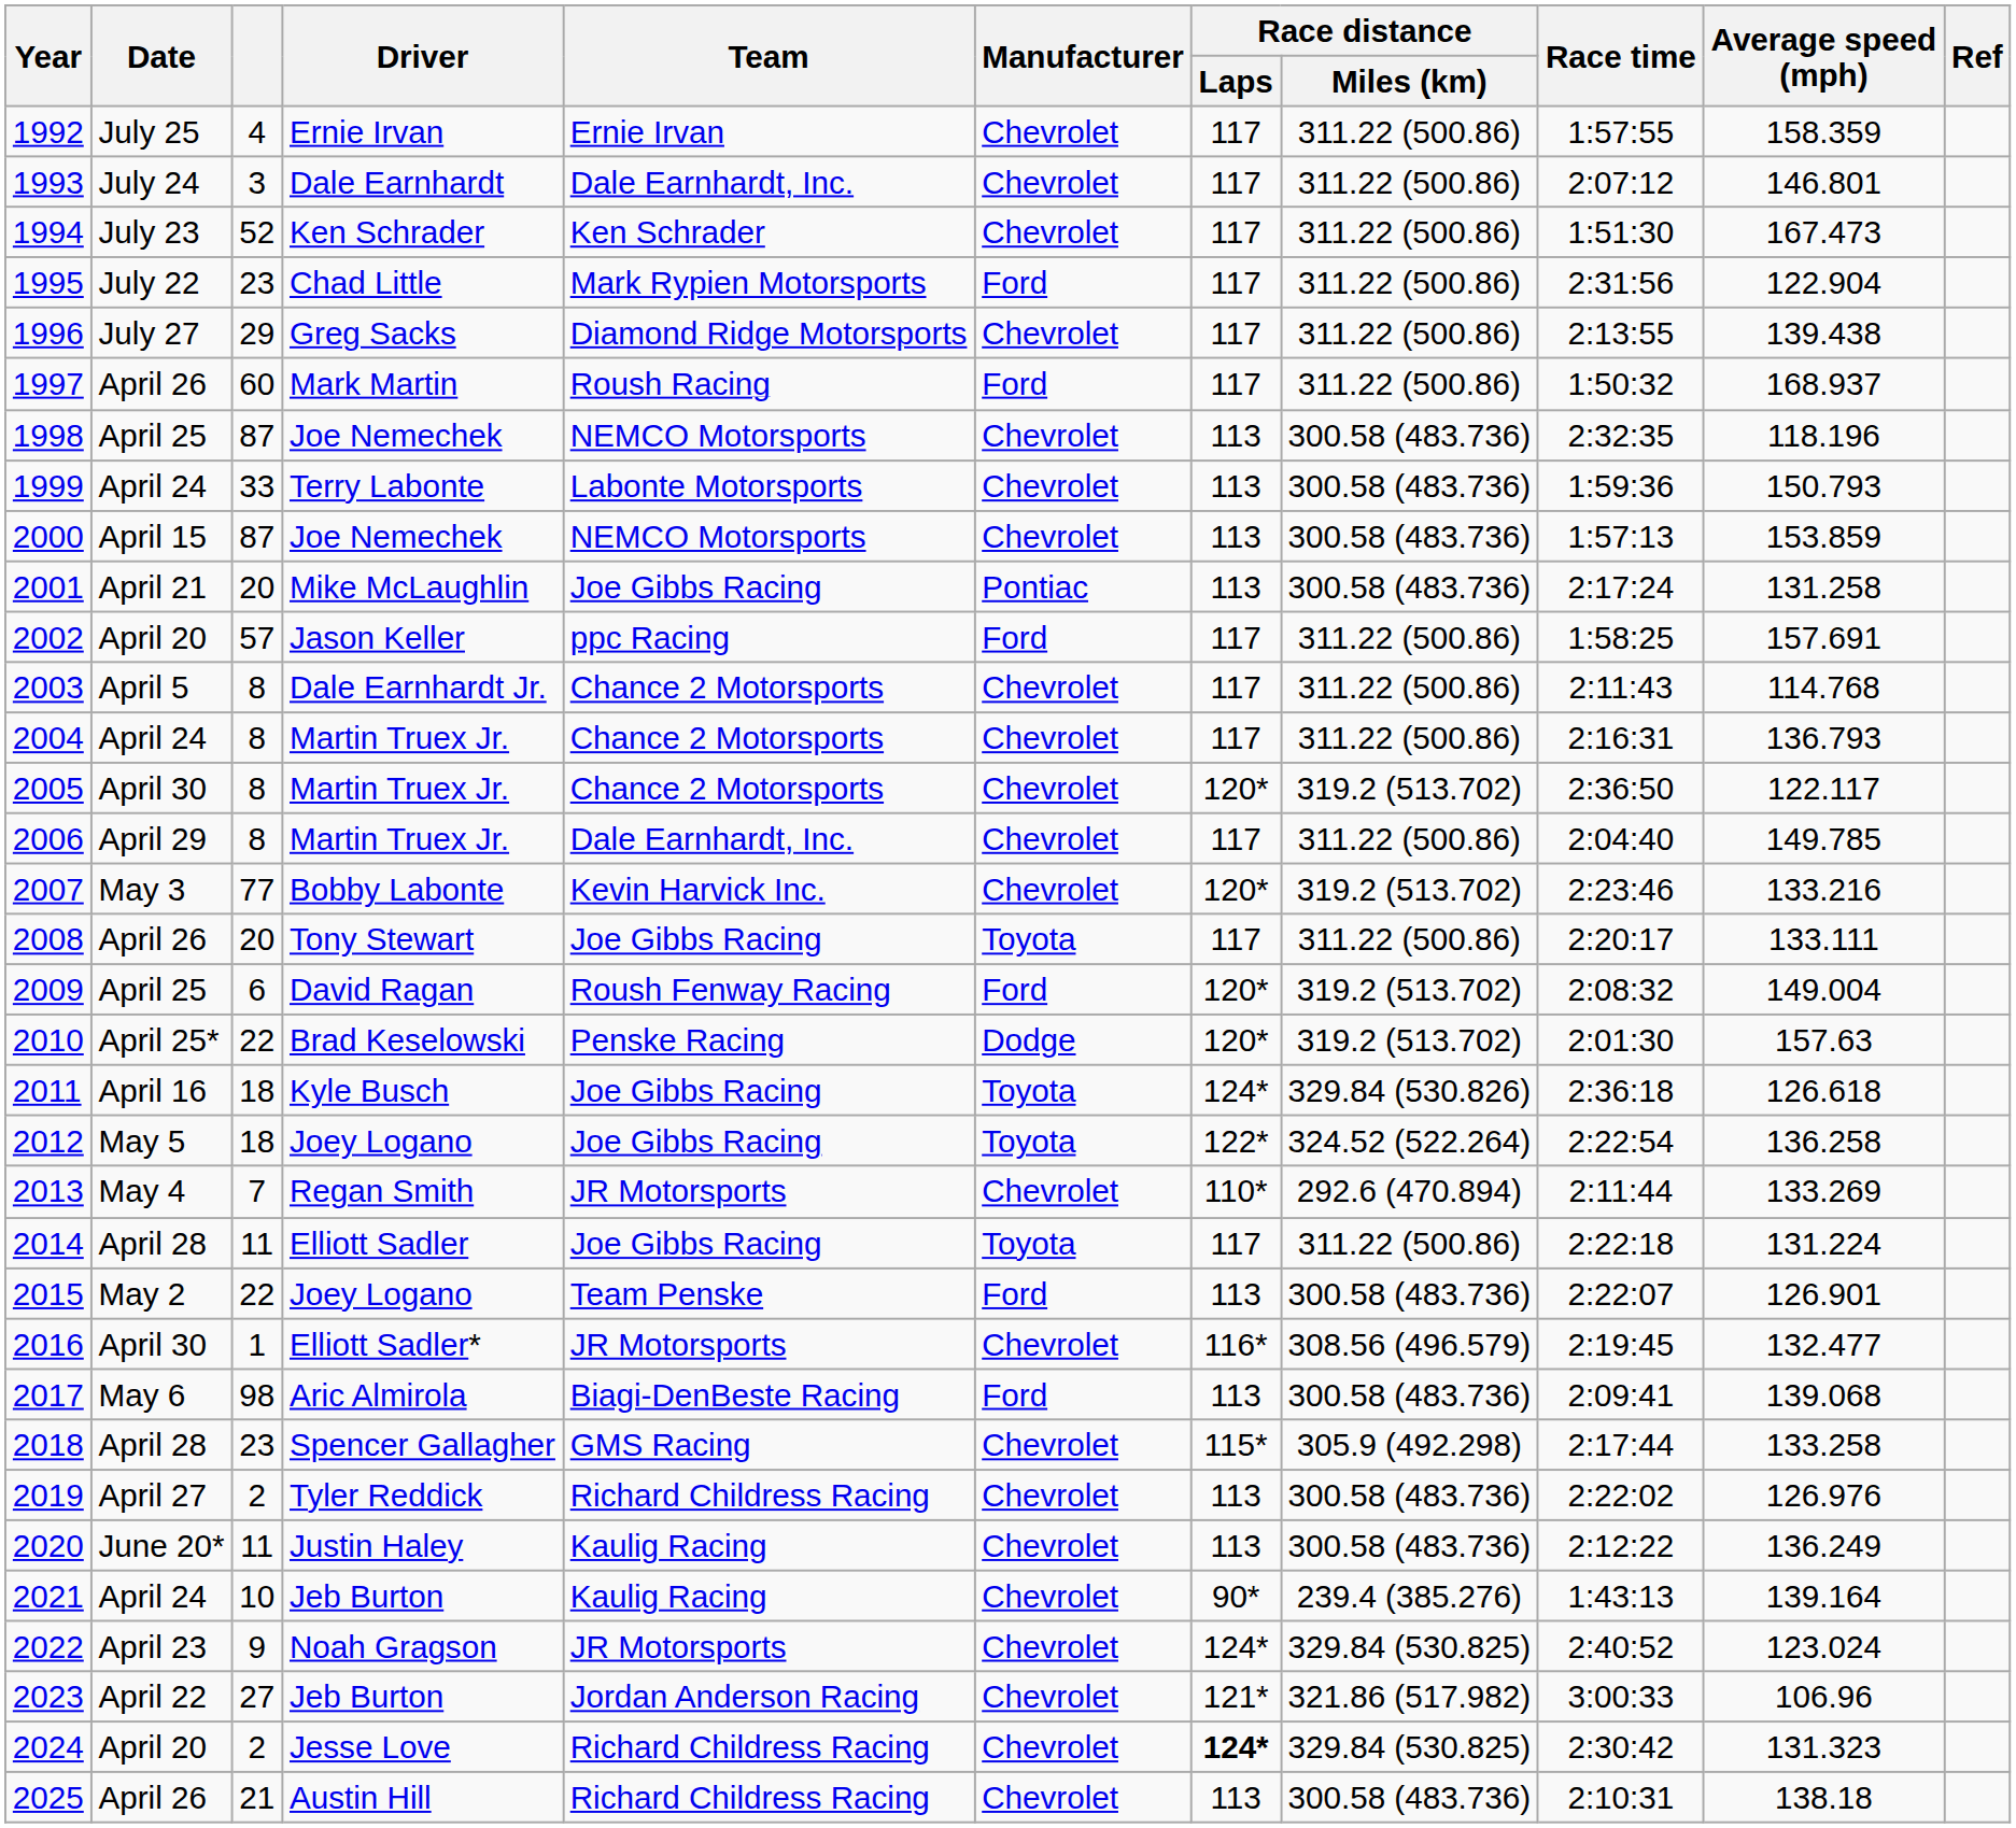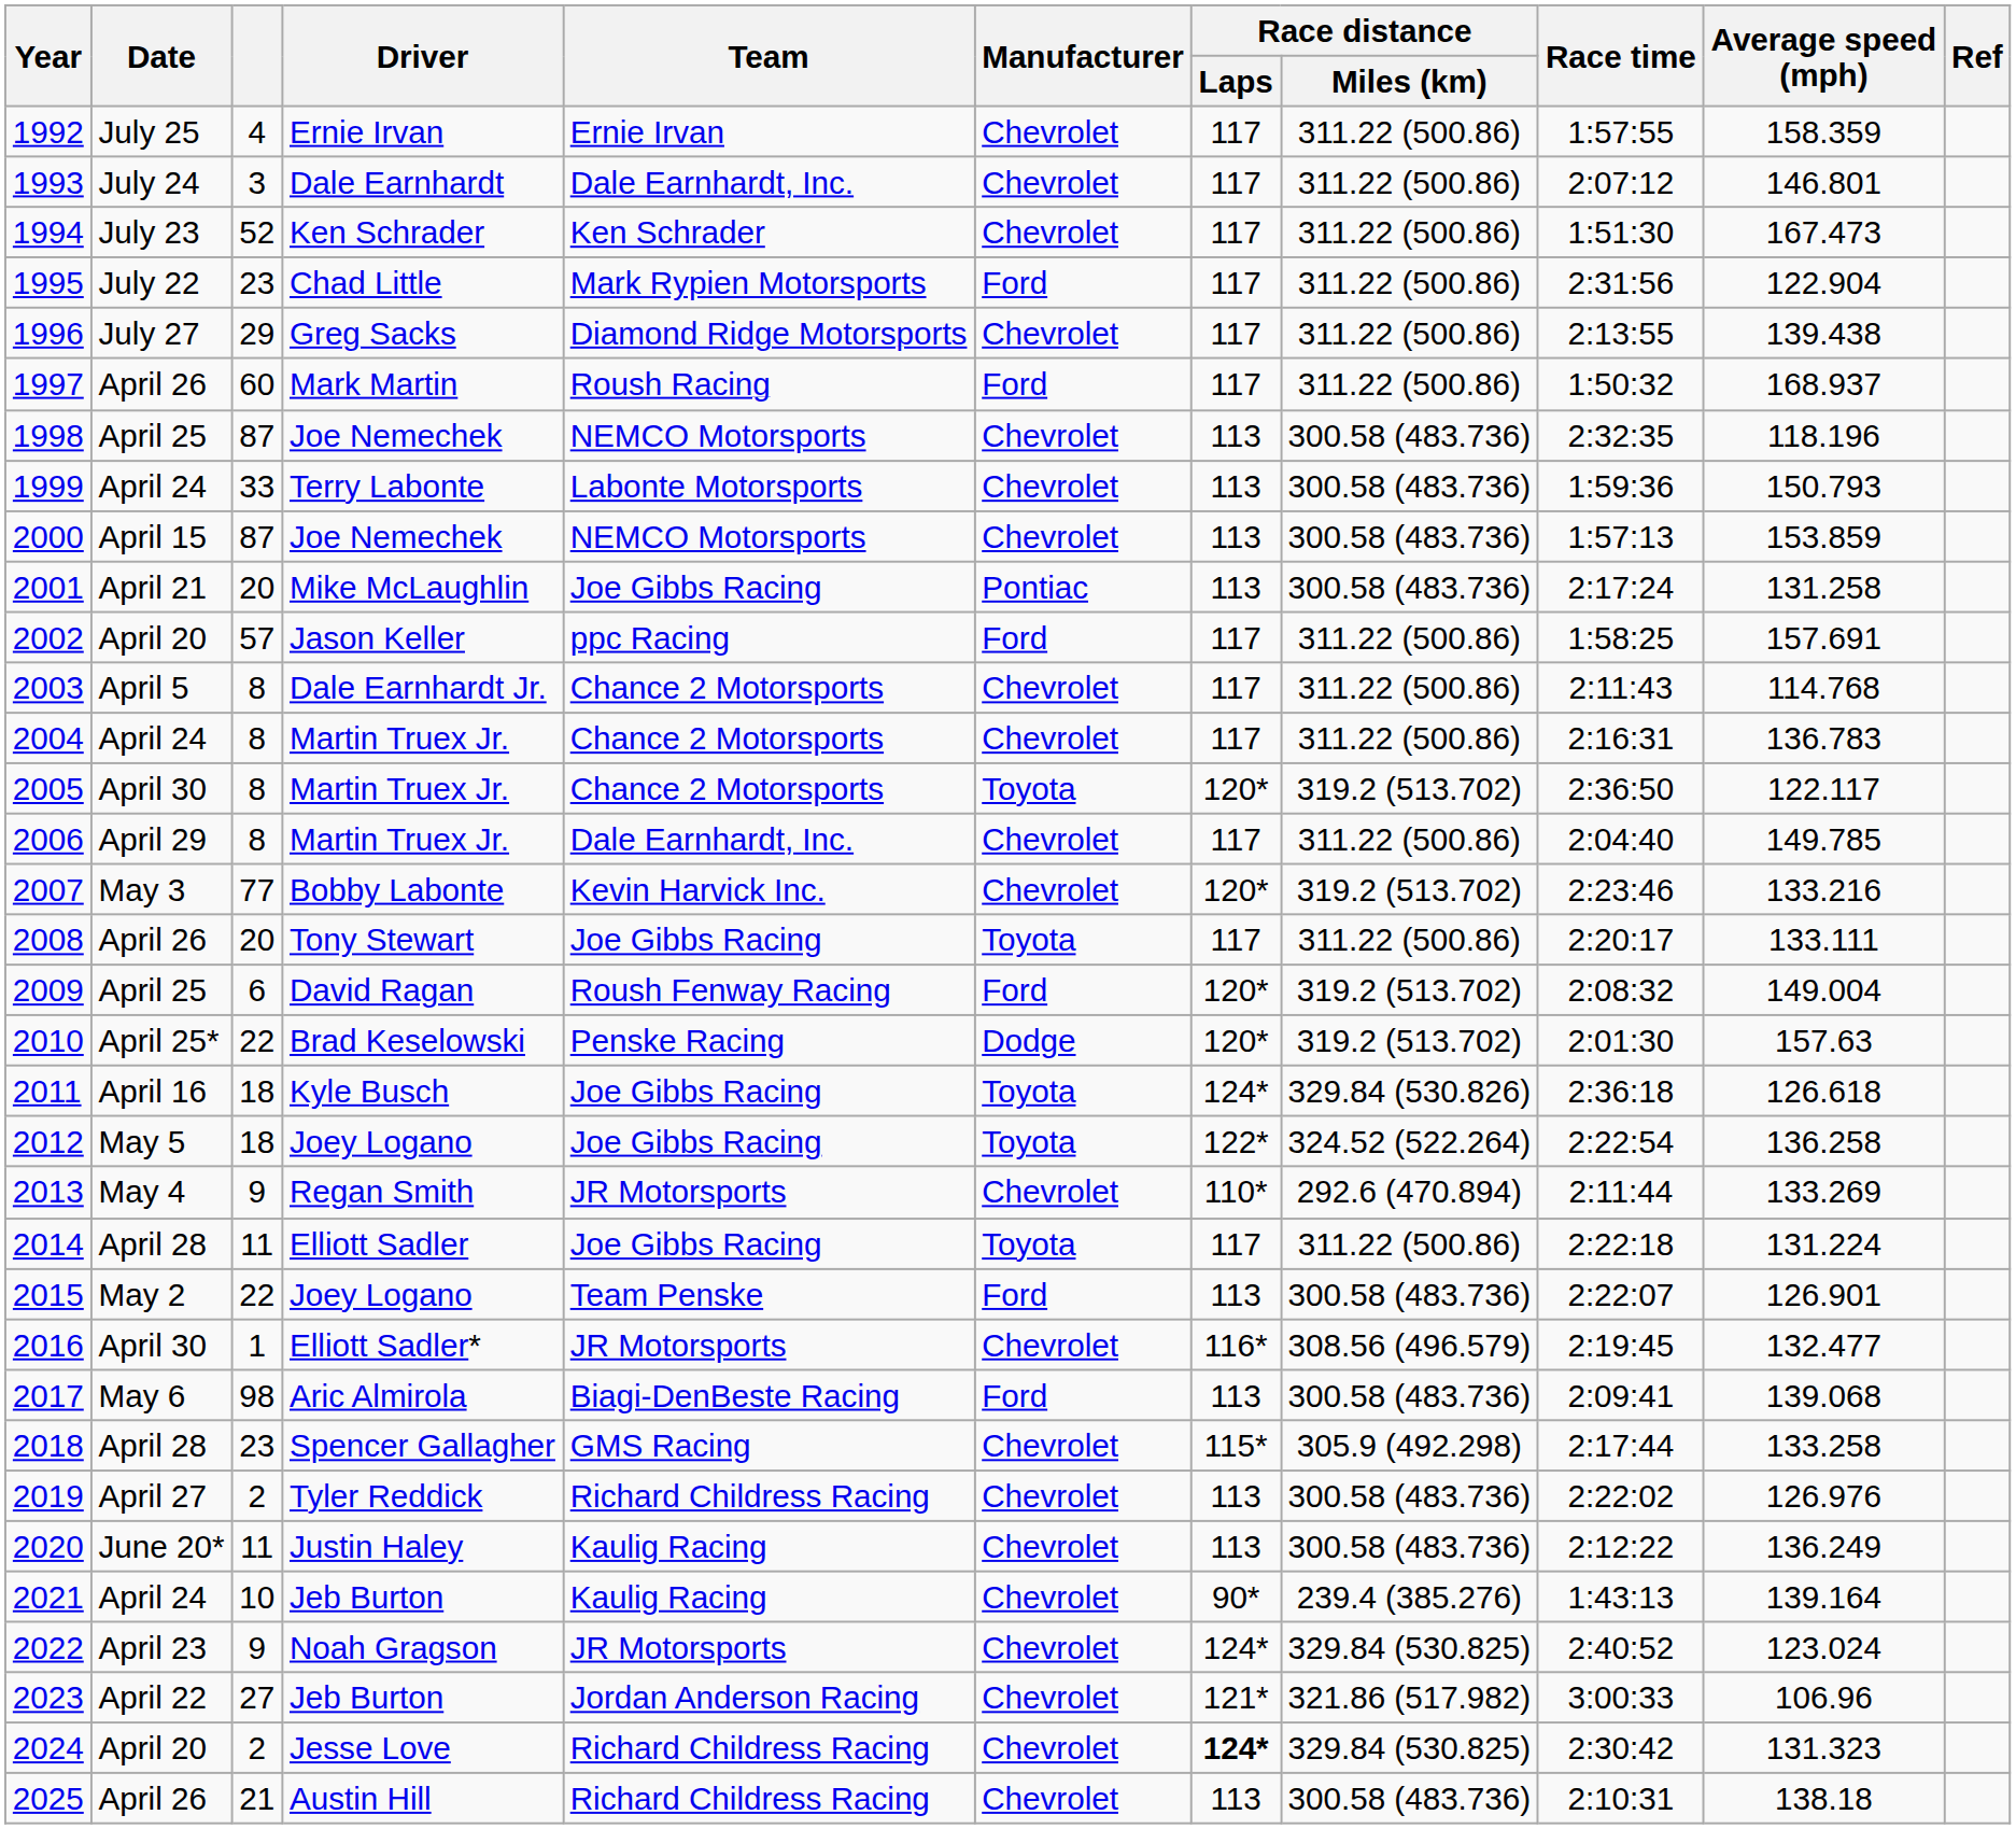 <table class="wikitable" style="font-size: 95%;">
 <tr>
 <th rowspan="2">Year</th>
 <th rowspan="2">Date</th>
 <th rowspan="2"></th>
 <th rowspan="2">Driver</th>
 <th rowspan="2">Team</th>
 <th rowspan="2">Manufacturer</th>
 <th colspan="2">Race distance</th>
 <th rowspan="2">Race time</th>
 <th rowspan="2">Average speed<br>(mph)</th>
 <th rowspan="2">Ref</th>
 </tr>
 <tr>
 <th>Laps</th>
 <th>Miles (km)</th>
 </tr>
 <tr>
 <td><a href='#'>1992</a></td>
 <td>July 25</td>
 <td align="center">4</td>
 <td><a href='#'>Ernie Irvan</a></td>
 <td><a href='#'>Ernie Irvan</a></td>
 <td><a href='#'>Chevrolet</a></td>
 <td align="center">117</td>
 <td align="center">311.22 (500.86)</td>
 <td align="center">1:57:55</td>
 <td align="center">158.359</td>
 <td align="center"></td>
 </tr>
 <tr>
 <td><a href='#'>1993</a></td>
 <td>July 24</td>
 <td align="center">3</td>
 <td><a href='#'>Dale Earnhardt</a></td>
 <td><a href='#'>Dale Earnhardt, Inc.</a></td>
 <td><a href='#'>Chevrolet</a></td>
 <td align="center">117</td>
 <td align="center">311.22 (500.86)</td>
 <td align="center">2:07:12</td>
 <td align="center">146.801</td>
 <td align="center"></td>
 </tr>
 <tr>
 <td><a href='#'>1994</a></td>
 <td>July 23</td>
 <td align="center">52</td>
 <td><a href='#'>Ken Schrader</a></td>
 <td><a href='#'>Ken Schrader</a></td>
 <td><a href='#'>Chevrolet</a></td>
 <td align="center">117</td>
 <td align="center">311.22 (500.86)</td>
 <td align="center">1:51:30</td>
 <td align="center">167.473</td>
 <td align="center"></td>
 </tr>
 <tr>
 <td><a href='#'>1995</a></td>
 <td>July 22</td>
 <td align="center">23</td>
 <td><a href='#'>Chad Little</a></td>
 <td><a href='#'>Mark Rypien Motorsports</a></td>
 <td><a href='#'>Ford</a></td>
 <td align="center">117</td>
 <td align="center">311.22 (500.86)</td>
 <td align="center">2:31:56</td>
 <td align="center">122.904</td>
 <td align="center"></td>
 </tr>
 <tr>
 <td><a href='#'>1996</a></td>
 <td>July 27</td>
 <td align="center">29</td>
 <td><a href='#'>Greg Sacks</a></td>
 <td><a href='#'>Diamond Ridge Motorsports</a></td>
 <td><a href='#'>Chevrolet</a></td>
 <td align="center">117</td>
 <td align="center">311.22 (500.86)</td>
 <td align="center">2:13:55</td>
 <td align="center">139.438</td>
 <td align="center"></td>
 </tr>
 <tr>
 <td><a href='#'>1997</a></td>
 <td>April 26</td>
 <td align="center">60</td>
 <td><a href='#'>Mark Martin</a></td>
 <td><a href='#'>Roush Racing</a></td>
 <td><a href='#'>Ford</a></td>
 <td align="center">117</td>
 <td align="center">311.22 (500.86)</td>
 <td align="center">1:50:32</td>
 <td align="center">168.937</td>
 <td align="center"></td>
 </tr>
 <tr>
 <td><a href='#'>1998</a></td>
 <td>April 25</td>
 <td align="center">87</td>
 <td><a href='#'>Joe Nemechek</a></td>
 <td><a href='#'>NEMCO Motorsports</a></td>
 <td><a href='#'>Chevrolet</a></td>
 <td align="center">113</td>
 <td align="center">300.58 (483.736)</td>
 <td align="center">2:32:35</td>
 <td align="center">118.196</td>
 <td align="center"></td>
 </tr>
 <tr>
 <td><a href='#'>1999</a></td>
 <td>April 24</td>
 <td align="center">33</td>
 <td><a href='#'>Terry Labonte</a></td>
 <td><a href='#'>Labonte Motorsports</a></td>
 <td><a href='#'>Chevrolet</a></td>
 <td align="center">113</td>
 <td align="center">300.58 (483.736)</td>
 <td align="center">1:59:36</td>
 <td align="center">150.793</td>
 <td align="center"></td>
 </tr>
 <tr>
 <td><a href='#'>2000</a></td>
 <td>April 15</td>
 <td align="center">87</td>
 <td><a href='#'>Joe Nemechek</a></td>
 <td><a href='#'>NEMCO Motorsports</a></td>
 <td><a href='#'>Chevrolet</a></td>
 <td align="center">113</td>
 <td align="center">300.58 (483.736)</td>
 <td align="center">1:57:13</td>
 <td align="center">153.859</td>
 <td align="center"></td>
 </tr>
 <tr>
 <td><a href='#'>2001</a></td>
 <td>April 21</td>
 <td align="center">20</td>
 <td><a href='#'>Mike McLaughlin</a></td>
 <td><a href='#'>Joe Gibbs Racing</a></td>
 <td><a href='#'>Pontiac</a></td>
 <td align="center">113</td>
 <td align="center">300.58 (483.736)</td>
 <td align="center">2:17:24</td>
 <td align="center">131.258</td>
 <td align="center"></td>
 </tr>
 <tr>
 <td><a href='#'>2002</a></td>
 <td>April 20</td>
 <td align="center">57</td>
 <td><a href='#'>Jason Keller</a></td>
 <td><a href='#'>ppc Racing</a></td>
 <td><a href='#'>Ford</a></td>
 <td align="center">117</td>
 <td align="center">311.22 (500.86)</td>
 <td align="center">1:58:25</td>
 <td align="center">157.691</td>
 <td align="center"></td>
 </tr>
 <tr>
 <td><a href='#'>2003</a></td>
 <td>April 5</td>
 <td align="center">8</td>
 <td><a href='#'>Dale Earnhardt Jr.</a></td>
 <td><a href='#'>Chance 2 Motorsports</a></td>
 <td><a href='#'>Chevrolet</a></td>
 <td align="center">117</td>
 <td align="center">311.22 (500.86)</td>
 <td align="center">2:11:43</td>
 <td align="center">114.768</td>
 <td align="center"></td>
 </tr>
 <tr>
 <td><a href='#'>2004</a></td>
 <td>April 24</td>
 <td align="center">8</td>
 <td><a href='#'>Martin Truex Jr.</a></td>
 <td><a href='#'>Chance 2 Motorsports</a></td>
 <td><a href='#'>Chevrolet</a></td>
 <td align="center">117</td>
 <td align="center">311.22 (500.86)</td>
 <td align="center">2:16:31</td>
-<td align="center">136.793</td>
+<td align="center">136.783</td>
 <td align="center"></td>
 </tr>
 <tr>
 <td><a href='#'>2005</a></td>
 <td>April 30</td>
 <td align="center">8</td>
 <td><a href='#'>Martin Truex Jr.</a></td>
 <td><a href='#'>Chance 2 Motorsports</a></td>
-<td><a href='#'>Chevrolet</a></td>
+<td><a href='#'>Toyota</a></td>
 <td align="center">120*</td>
 <td align="center">319.2 (513.702)</td>
 <td align="center">2:36:50</td>
 <td align="center">122.117</td>
 <td align="center"></td>
 </tr>
 <tr>
 <td><a href='#'>2006</a></td>
 <td>April 29</td>
 <td align="center">8</td>
 <td><a href='#'>Martin Truex Jr.</a></td>
 <td><a href='#'>Dale Earnhardt, Inc.</a></td>
 <td><a href='#'>Chevrolet</a></td>
 <td align="center">117</td>
 <td align="center">311.22 (500.86)</td>
 <td align="center">2:04:40</td>
 <td align="center">149.785</td>
 <td align="center"></td>
 </tr>
 <tr>
 <td><a href='#'>2007</a></td>
 <td>May 3</td>
 <td align="center">77</td>
 <td><a href='#'>Bobby Labonte</a></td>
 <td><a href='#'>Kevin Harvick Inc.</a></td>
 <td><a href='#'>Chevrolet</a></td>
 <td align="center">120*</td>
 <td align="center">319.2 (513.702)</td>
 <td align="center">2:23:46</td>
 <td align="center">133.216</td>
 <td align="center"></td>
 </tr>
 <tr>
 <td><a href='#'>2008</a></td>
 <td>April 26</td>
 <td align="center">20</td>
 <td><a href='#'>Tony Stewart</a></td>
 <td><a href='#'>Joe Gibbs Racing</a></td>
 <td><a href='#'>Toyota</a></td>
 <td align="center">117</td>
 <td align="center">311.22 (500.86)</td>
 <td align="center">2:20:17</td>
 <td align="center">133.111</td>
 <td align="center"></td>
 </tr>
 <tr>
 <td><a href='#'>2009</a></td>
 <td>April 25</td>
 <td align="center">6</td>
 <td><a href='#'>David Ragan</a></td>
 <td><a href='#'>Roush Fenway Racing</a></td>
 <td><a href='#'>Ford</a></td>
 <td align="center">120*</td>
 <td align="center">319.2 (513.702)</td>
 <td align="center">2:08:32</td>
 <td align="center">149.004</td>
 <td align="center"></td>
 </tr>
 <tr>
 <td><a href='#'>2010</a></td>
 <td>April 25*</td>
 <td align="center">22</td>
 <td><a href='#'>Brad Keselowski</a></td>
 <td><a href='#'>Penske Racing</a></td>
 <td><a href='#'>Dodge</a></td>
 <td align="center">120*</td>
 <td align="center">319.2 (513.702)</td>
 <td align="center">2:01:30</td>
 <td align="center">157.63</td>
 <td align="center"></td>
 </tr>
 <tr>
 <td><a href='#'>2011</a></td>
 <td>April 16</td>
 <td align="center">18</td>
 <td><a href='#'>Kyle Busch</a></td>
 <td><a href='#'>Joe Gibbs Racing</a></td>
 <td><a href='#'>Toyota</a></td>
 <td align="center">124*</td>
 <td align="center">329.84 (530.826)</td>
 <td align="center">2:36:18</td>
 <td align="center">126.618</td>
 <td align="center"></td>
 </tr>
 <tr>
 <td><a href='#'>2012</a></td>
 <td>May 5</td>
 <td align="center">18</td>
 <td><a href='#'>Joey Logano</a></td>
 <td><a href='#'>Joe Gibbs Racing</a></td>
 <td><a href='#'>Toyota</a></td>
 <td align="center">122*</td>
 <td align="center">324.52 (522.264)</td>
 <td align="center">2:22:54</td>
 <td align="center">136.258</td>
 <td align="center"></td>
 </tr>
 <tr>
 <td><a href='#'>2013</a></td>
 <td>May 4</td>
-<td align="center">7</td>
+<td align="center">9</td>
 <td><a href='#'>Regan Smith</a></td>
 <td><a href='#'>JR Motorsports</a></td>
 <td><a href='#'>Chevrolet</a></td>
 <td align="center">110*</td>
 <td align="center">292.6 (470.894)</td>
 <td align="center">2:11:44</td>
 <td align="center">133.269</td>
 <td align="center"></td>
 </tr>
 <tr>
 <td><a href='#'>2014</a></td>
 <td>April 28</td>
 <td align="center">11</td>
 <td><a href='#'>Elliott Sadler</a></td>
 <td><a href='#'>Joe Gibbs Racing</a></td>
 <td><a href='#'>Toyota</a></td>
 <td align="center">117</td>
 <td align="center">311.22 (500.86)</td>
 <td align="center">2:22:18</td>
 <td align="center">131.224</td>
 <td align="center"></td>
 </tr>
 <tr>
 <td><a href='#'>2015</a></td>
 <td>May 2</td>
 <td align="center">22</td>
 <td><a href='#'>Joey Logano</a></td>
 <td><a href='#'>Team Penske</a></td>
 <td><a href='#'>Ford</a></td>
 <td align="center">113</td>
 <td align="center">300.58 (483.736)</td>
 <td align="center">2:22:07</td>
 <td align="center">126.901</td>
 <td align="center"></td>
 </tr>
 <tr>
 <td><a href='#'>2016</a></td>
 <td>April 30</td>
 <td align="center">1</td>
 <td><a href='#'>Elliott Sadler</a>*</td>
 <td><a href='#'>JR Motorsports</a></td>
 <td><a href='#'>Chevrolet</a></td>
 <td align="center">116*</td>
 <td align="center">308.56 (496.579)</td>
 <td align="center">2:19:45</td>
 <td align="center">132.477</td>
 <td align="center"></td>
 </tr>
 <tr>
 <td><a href='#'>2017</a></td>
 <td>May 6</td>
 <td align="center">98</td>
 <td><a href='#'>Aric Almirola</a></td>
 <td><a href='#'>Biagi-DenBeste Racing</a></td>
 <td><a href='#'>Ford</a></td>
 <td align="center">113</td>
 <td align="center">300.58 (483.736)</td>
 <td align="center">2:09:41</td>
 <td align="center">139.068</td>
 <td align="center"></td>
 </tr>
 <tr>
 <td><a href='#'>2018</a></td>
 <td>April 28</td>
 <td align="center">23</td>
 <td><a href='#'>Spencer Gallagher</a></td>
 <td><a href='#'>GMS Racing</a></td>
 <td><a href='#'>Chevrolet</a></td>
 <td align="center">115*</td>
 <td align="center">305.9 (492.298)</td>
 <td align="center">2:17:44</td>
 <td align="center">133.258</td>
 <td align="center"></td>
 </tr>
 <tr>
 <td><a href='#'>2019</a></td>
 <td>April 27</td>
 <td align="center">2</td>
 <td><a href='#'>Tyler Reddick</a></td>
 <td><a href='#'>Richard Childress Racing</a></td>
 <td><a href='#'>Chevrolet</a></td>
 <td align="center">113</td>
 <td align="center">300.58 (483.736)</td>
 <td align="center">2:22:02</td>
 <td align="center">126.976</td>
 <td align="center"></td>
 </tr>
 <tr>
 <td><a href='#'>2020</a></td>
 <td>June 20*</td>
 <td align="center">11</td>
 <td><a href='#'>Justin Haley</a></td>
 <td><a href='#'>Kaulig Racing</a></td>
 <td><a href='#'>Chevrolet</a></td>
 <td align="center">113</td>
 <td align="center">300.58 (483.736)</td>
 <td align="center">2:12:22</td>
 <td align="center">136.249</td>
 <td align="center"></td>
 </tr>
 <tr>
 <td><a href='#'>2021</a></td>
 <td>April 24</td>
 <td align="center">10</td>
 <td><a href='#'>Jeb Burton</a></td>
 <td><a href='#'>Kaulig Racing</a></td>
 <td><a href='#'>Chevrolet</a></td>
 <td align="center">90*</td>
 <td align="center">239.4 (385.276)</td>
 <td align="center">1:43:13</td>
 <td align="center">139.164</td>
 <td align="center"></td>
 </tr>
 <tr>
 <td><a href='#'>2022</a></td>
 <td>April 23</td>
 <td align="center">9</td>
 <td><a href='#'>Noah Gragson</a></td>
 <td><a href='#'>JR Motorsports</a></td>
 <td><a href='#'>Chevrolet</a></td>
 <td align="center">124*</td>
 <td align="center">329.84 (530.825)</td>
 <td align="center">2:40:52</td>
 <td align="center">123.024</td>
 <td align="center"></td>
 </tr>
 <tr>
 <td><a href='#'>2023</a></td>
 <td>April 22</td>
 <td align="center">27</td>
 <td><a href='#'>Jeb Burton</a></td>
 <td><a href='#'>Jordan Anderson Racing</a></td>
 <td><a href='#'>Chevrolet</a></td>
 <td align="center">121*</td>
 <td align="center">321.86 (517.982)</td>
 <td align="center">3:00:33</td>
 <td align="center">106.96</td>
 <td align="center"></td>
 </tr>
 <tr>
 <td><a href='#'>2024</a></td>
 <td>April 20</td>
 <td align="center">2</td>
 <td><a href='#'>Jesse Love</a></td>
 <td><a href='#'>Richard Childress Racing</a></td>
 <td><a href='#'>Chevrolet</a></td>
 <td align="center"><strong>124*</strong></td>
 <td align="center">329.84 (530.825)</td>
 <td align="center">2:30:42</td>
 <td align="center">131.323</td>
 <td align="center"></td>
 </tr>
 <tr>
 <td><a href='#'>2025</a></td>
 <td>April 26</td>
 <td align="center">21</td>
 <td><a href='#'>Austin Hill</a></td>
 <td><a href='#'>Richard Childress Racing</a></td>
 <td><a href='#'>Chevrolet</a></td>
 <td align="center">113</td>
 <td align="center">300.58 (483.736)</td>
 <td align="center">2:10:31</td>
 <td align="center">138.18</td>
 <td align="center"></td>
 </tr>
 </table>
